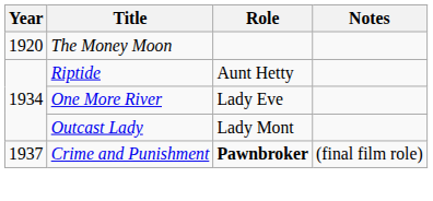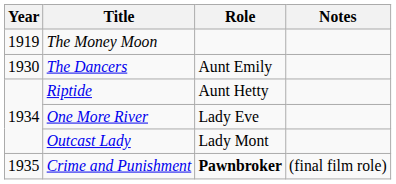 <table class="wikitable">
 <tr>
 <th>Year</th>
 <th>Title</th>
 <th>Role</th>
 <th>Notes</th>
 </tr>
 <tr>
-<td>1920</td>
+<td>1919</td>
 <td><em>The Money Moon</em></td>
 <td></td>
+<td></td>
+</tr>
+<tr>
+<td>1930</td>
+<td><em><a href='#'>The Dancers</a></em></td>
+<td>Aunt Emily</td>
 <td></td>
 </tr>
 <tr>
 <td rowspan=3>1934</td>
 <td><em><a href='#'>Riptide</a></em></td>
 <td>Aunt Hetty</td>
 <td></td>
 </tr>
 <tr>
 <td><em><a href='#'>One More River</a></em></td>
 <td>Lady Eve</td>
 <td></td>
 </tr>
 <tr>
 <td><em><a href='#'>Outcast Lady</a></em></td>
 <td>Lady Mont</td>
 <td></td>
 </tr>
 <tr>
-<td>1937</td>
+<td>1935</td>
 <td><em><a href='#'>Crime and Punishment</a></em></td>
 <td><strong>Pawnbroker</strong></td>
 <td>(final film role)</td>
 </tr>
 </table>
